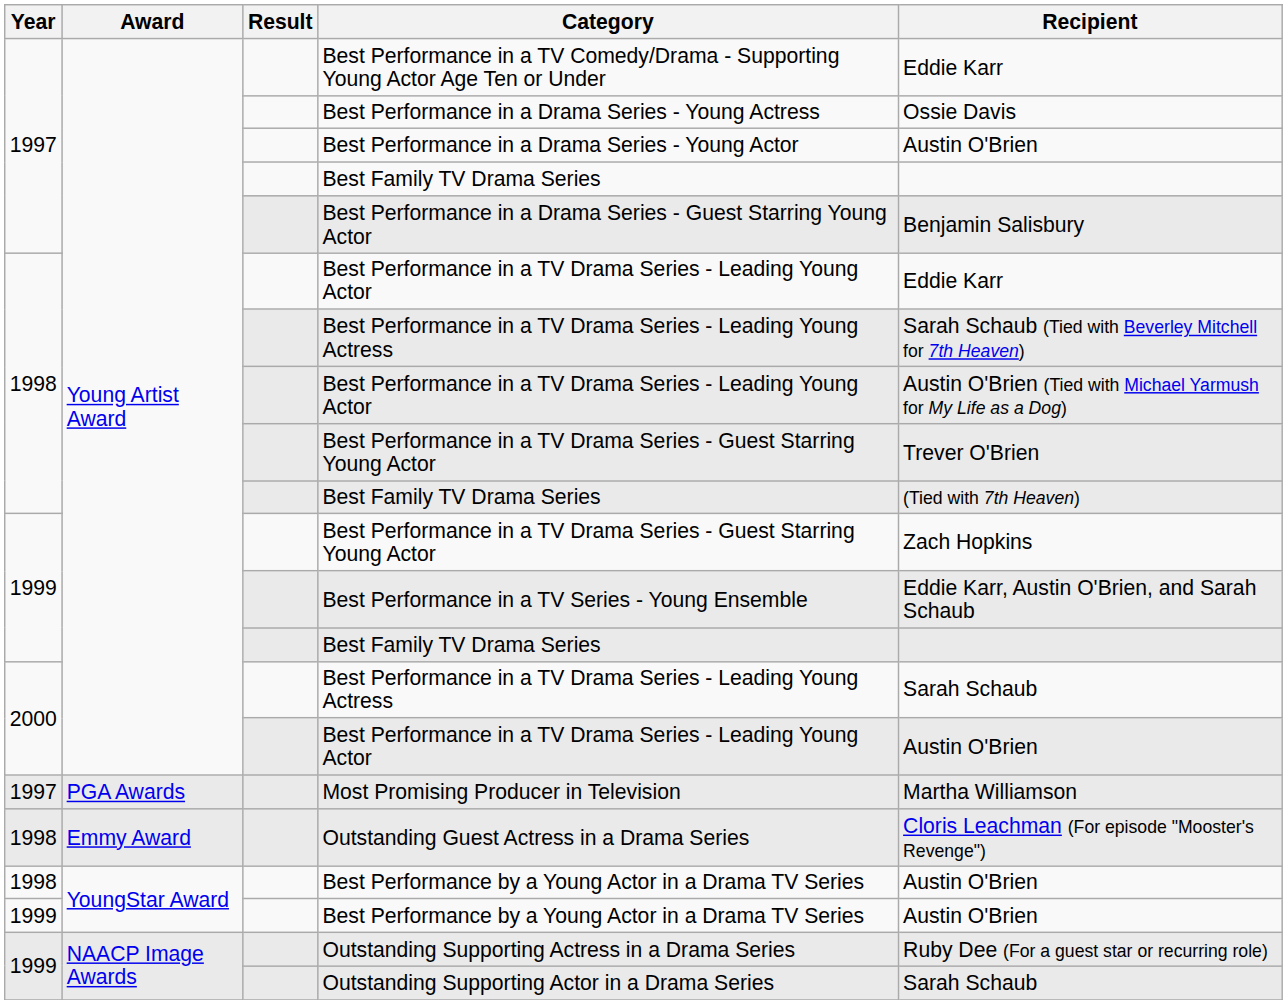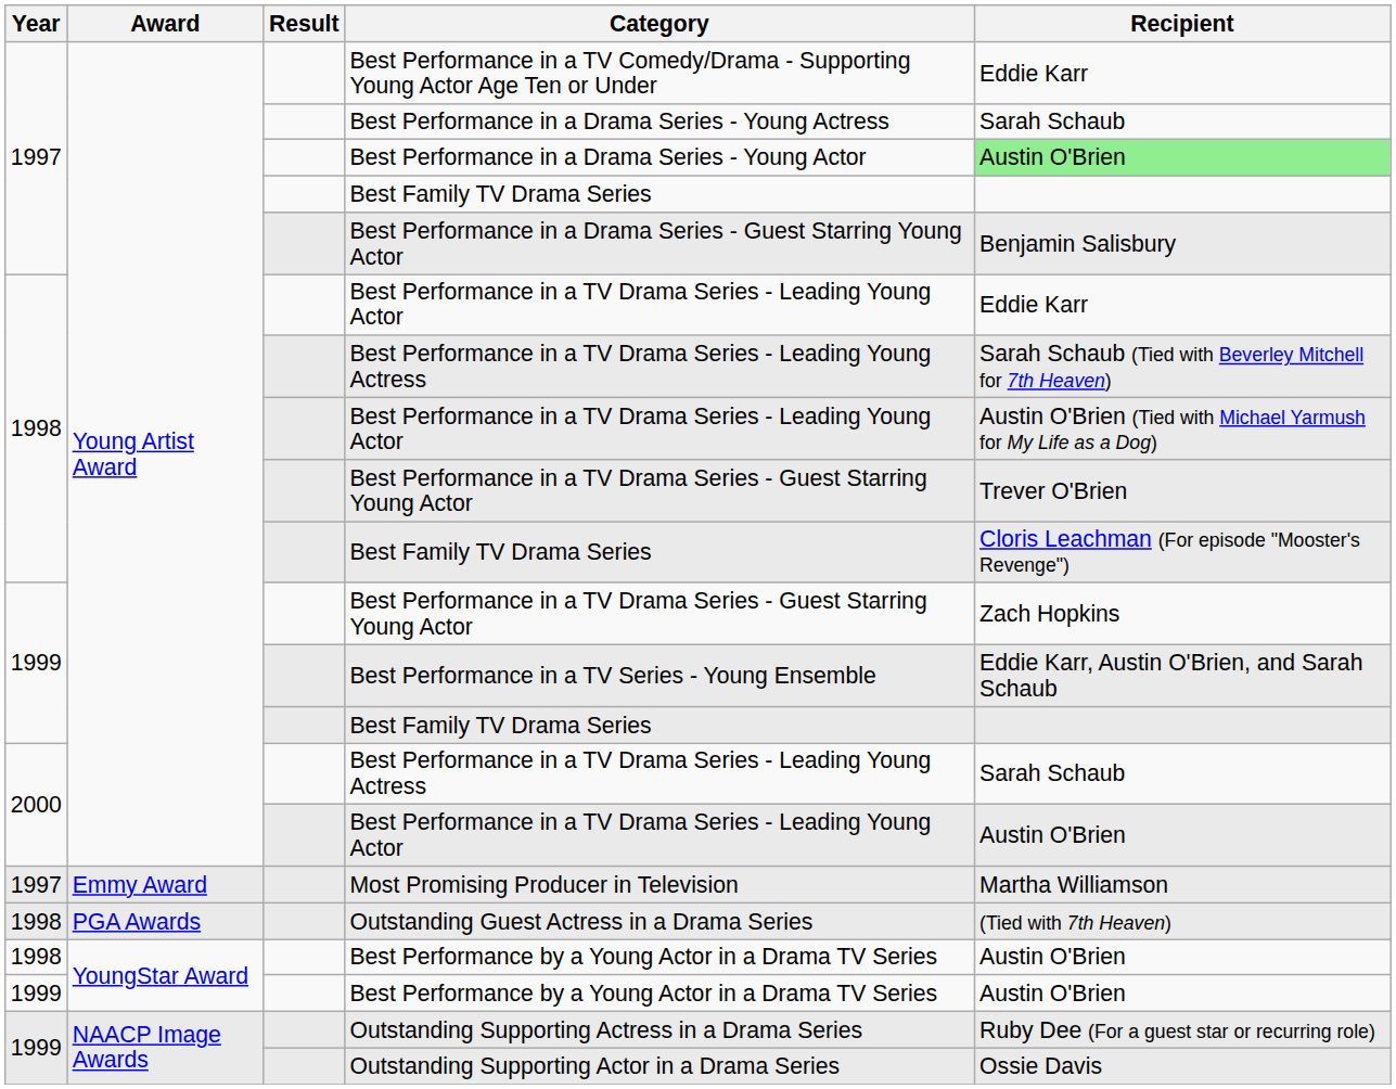 <table class="wikitable" style="font-size: 90%;">
 <tr>
 <th>Year</th>
 <th>Award</th>
 <th>Result</th>
 <th>Category</th>
 <th>Recipient</th>
 </tr>
 <tr>
 <td rowspan=5>1997</td>
 <td rowspan=15><a href='#'>Young Artist Award</a></td>
 <td></td>
 <td>Best Performance in a TV Comedy/Drama - Supporting Young Actor Age Ten or Under</td>
 <td>Eddie Karr</td>
 </tr>
 <tr>
 <td></td>
 <td>Best Performance in a Drama Series - Young Actress</td>
-<td>Ossie Davis</td>
+<td>Sarah Schaub</td>
 </tr>
 <tr>
 <td></td>
 <td>Best Performance in a Drama Series - Young Actor</td>
-<td>Austin O'Brien</td>
+<td style="background: lightgreen;">Austin O'Brien</td>
 </tr>
 <tr>
 <td></td>
 <td>Best Family TV Drama Series</td>
 <td></td>
 </tr>
 <tr style="background-color: #EAEAEA;">
 <td></td>
 <td>Best Performance in a Drama Series - Guest Starring Young Actor</td>
 <td>Benjamin Salisbury</td>
 </tr>
 <tr>
 <td rowspan=5>1998</td>
 <td></td>
 <td>Best Performance in a TV Drama Series - Leading Young Actor</td>
 <td>Eddie Karr</td>
 </tr>
 <tr style="background-color: #EAEAEA;">
 <td></td>
 <td>Best Performance in a TV Drama Series - Leading Young Actress</td>
 <td>Sarah Schaub <small>(Tied with <a href='#'>Beverley Mitchell</a> for <em><a href='#'>7th Heaven</a></em>)</small></td>
 </tr>
 <tr style="background-color: #EAEAEA;">
 <td></td>
 <td>Best Performance in a TV Drama Series - Leading Young Actor</td>
 <td>Austin O'Brien <small>(Tied with <a href='#'>Michael Yarmush</a> for <em>My Life as a Dog</em>)</small></td>
 </tr>
 <tr style="background-color: #EAEAEA;">
 <td></td>
 <td>Best Performance in a TV Drama Series - Guest Starring Young Actor</td>
 <td>Trever O'Brien</td>
 </tr>
 <tr style="background-color: #EAEAEA;">
 <td></td>
 <td>Best Family TV Drama Series</td>
-<td><small>(Tied with <em>7th Heaven</em>)</small></td>
+<td><a href='#'>Cloris Leachman</a> <small>(For episode "Mooster's Revenge")</small></td>
 </tr>
 <tr>
 <td rowspan=3>1999</td>
 <td></td>
 <td>Best Performance in a TV Drama Series - Guest Starring Young Actor</td>
 <td>Zach Hopkins</td>
 </tr>
 <tr style="background-color: #EAEAEA;">
 <td></td>
 <td>Best Performance in a TV Series - Young Ensemble</td>
 <td>Eddie Karr, Austin O'Brien, and Sarah Schaub</td>
 </tr>
 <tr style="background-color: #EAEAEA;">
 <td></td>
 <td>Best Family TV Drama Series</td>
 <td></td>
 </tr>
 <tr>
 <td rowspan=2>2000</td>
 <td></td>
 <td>Best Performance in a TV Drama Series - Leading Young Actress</td>
 <td>Sarah Schaub</td>
 </tr>
 <tr style="background-color: #EAEAEA;">
 <td></td>
 <td>Best Performance in a TV Drama Series - Leading Young Actor</td>
 <td>Austin O'Brien</td>
 </tr>
 <tr style="background-color: #EAEAEA;">
 <td>1997</td>
-<td><a href='#'>PGA Awards</a></td>
+<td><a href='#'>Emmy Award</a></td>
 <td></td>
 <td>Most Promising Producer in Television</td>
 <td>Martha Williamson</td>
 </tr>
 <tr style="background-color: #EAEAEA;">
 <td>1998</td>
-<td><a href='#'>Emmy Award</a></td>
+<td><a href='#'>PGA Awards</a></td>
 <td></td>
 <td>Outstanding Guest Actress in a Drama Series</td>
-<td><a href='#'>Cloris Leachman</a> <small>(For episode "Mooster's Revenge")</small></td>
+<td><small>(Tied with <em>7th Heaven</em>)</small></td>
 </tr>
 <tr>
 <td>1998</td>
 <td rowspan=2><a href='#'>YoungStar Award</a></td>
 <td></td>
 <td>Best Performance by a Young Actor in a Drama TV Series</td>
 <td>Austin O'Brien</td>
 </tr>
 <tr>
 <td>1999</td>
 <td></td>
 <td>Best Performance by a Young Actor in a Drama TV Series</td>
 <td>Austin O'Brien</td>
 </tr>
 <tr style="background-color: #EAEAEA;">
 <td rowspan=2>1999</td>
 <td rowspan=2><a href='#'>NAACP Image Awards</a></td>
 <td></td>
 <td>Outstanding Supporting Actress in a Drama Series</td>
 <td>Ruby Dee <small>(For a guest star or recurring role)</small></td>
 </tr>
 <tr style="background-color: #EAEAEA;">
 <td></td>
 <td>Outstanding Supporting Actor in a Drama Series</td>
-<td>Sarah Schaub</td>
+<td>Ossie Davis</td>
 </tr>
 </table>
